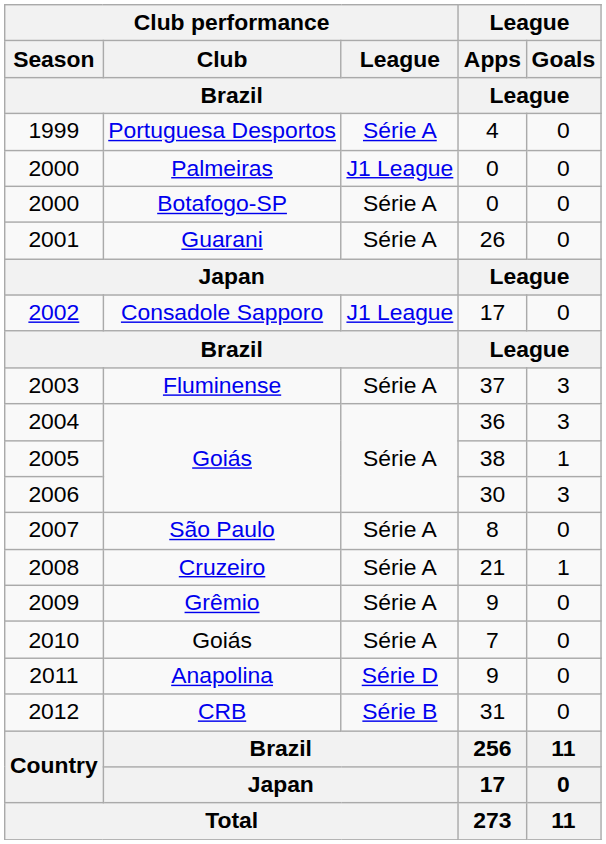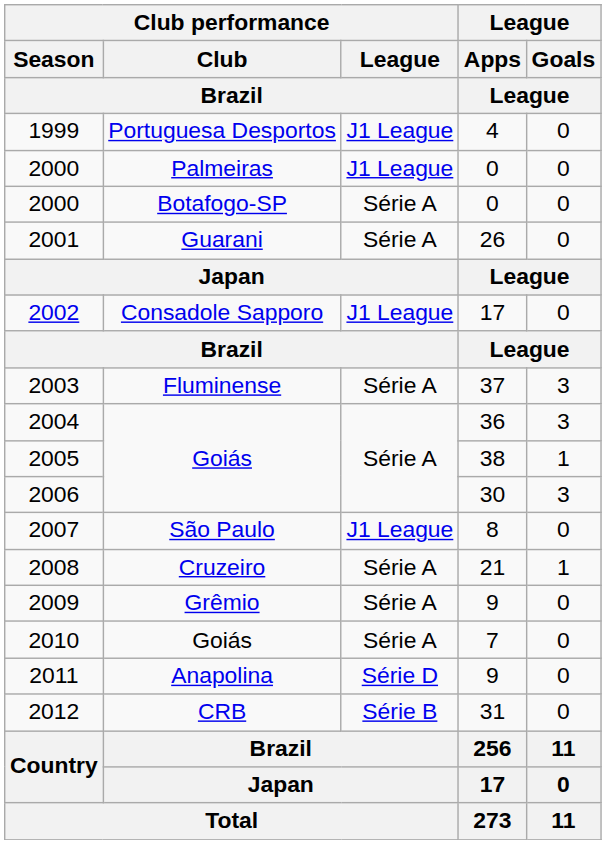 <table class="wikitable" style="text-align:center;">
 <tr>
 <th colspan=3>Club performance</th>
 <th colspan=2>League</th>
 </tr>
 <tr>
 <th>Season</th>
 <th>Club</th>
 <th>League</th>
 <th>Apps</th>
 <th>Goals</th>
 </tr>
 <tr>
 <th colspan=3>Brazil</th>
 <th colspan=2>League</th>
 </tr>
 <tr>
 <td>1999</td>
 <td><a href='#'>Portuguesa Desportos</a></td>
-<td><a href='#'>Série A</a></td>
+<td><a href='#'>J1 League</a></td>
 <td>4</td>
 <td>0</td>
 </tr>
 <tr>
 <td>2000</td>
 <td><a href='#'>Palmeiras</a></td>
 <td><a href='#'>J1 League</a></td>
 <td>0</td>
 <td>0</td>
 </tr>
 <tr>
 <td>2000</td>
 <td><a href='#'>Botafogo-SP</a></td>
 <td>Série A</td>
 <td>0</td>
 <td>0</td>
 </tr>
 <tr>
 <td>2001</td>
 <td><a href='#'>Guarani</a></td>
 <td>Série A</td>
 <td>26</td>
 <td>0</td>
 </tr>
 <tr>
 <th colspan=3>Japan</th>
 <th colspan=2>League</th>
 </tr>
 <tr>
 <td><a href='#'>2002</a></td>
 <td><a href='#'>Consadole Sapporo</a></td>
 <td><a href='#'>J1 League</a></td>
 <td>17</td>
 <td>0</td>
 </tr>
 <tr>
 <th colspan=3>Brazil</th>
 <th colspan=2>League</th>
 </tr>
 <tr>
 <td>2003</td>
 <td><a href='#'>Fluminense</a></td>
 <td>Série A</td>
 <td>37</td>
 <td>3</td>
 </tr>
 <tr>
 <td>2004</td>
 <td rowspan="3"><a href='#'>Goiás</a></td>
 <td rowspan="3">Série A</td>
 <td>36</td>
 <td>3</td>
 </tr>
 <tr>
 <td>2005</td>
 <td>38</td>
 <td>1</td>
 </tr>
 <tr>
 <td>2006</td>
 <td>30</td>
 <td>3</td>
 </tr>
 <tr>
 <td>2007</td>
 <td><a href='#'>São Paulo</a></td>
-<td>Série A</td>
+<td><a href='#'>J1 League</a></td>
 <td>8</td>
 <td>0</td>
 </tr>
 <tr>
 <td>2008</td>
 <td><a href='#'>Cruzeiro</a></td>
 <td>Série A</td>
 <td>21</td>
 <td>1</td>
 </tr>
 <tr>
 <td>2009</td>
 <td><a href='#'>Grêmio</a></td>
 <td>Série A</td>
 <td>9</td>
 <td>0</td>
 </tr>
 <tr>
 <td>2010</td>
 <td>Goiás</td>
 <td>Série A</td>
 <td>7</td>
 <td>0</td>
 </tr>
 <tr>
 <td>2011</td>
 <td><a href='#'>Anapolina</a></td>
 <td><a href='#'>Série D</a></td>
 <td>9</td>
 <td>0</td>
 </tr>
 <tr>
 <td>2012</td>
 <td><a href='#'>CRB</a></td>
 <td><a href='#'>Série B</a></td>
 <td>31</td>
 <td>0</td>
 </tr>
 <tr>
 <th rowspan=2>Country</th>
 <th colspan=2>Brazil</th>
 <th>256</th>
 <th>11</th>
 </tr>
 <tr>
 <th colspan=2>Japan</th>
 <th>17</th>
 <th>0</th>
 </tr>
 <tr>
 <th colspan=3>Total</th>
 <th>273</th>
 <th>11</th>
 </tr>
 </table>
